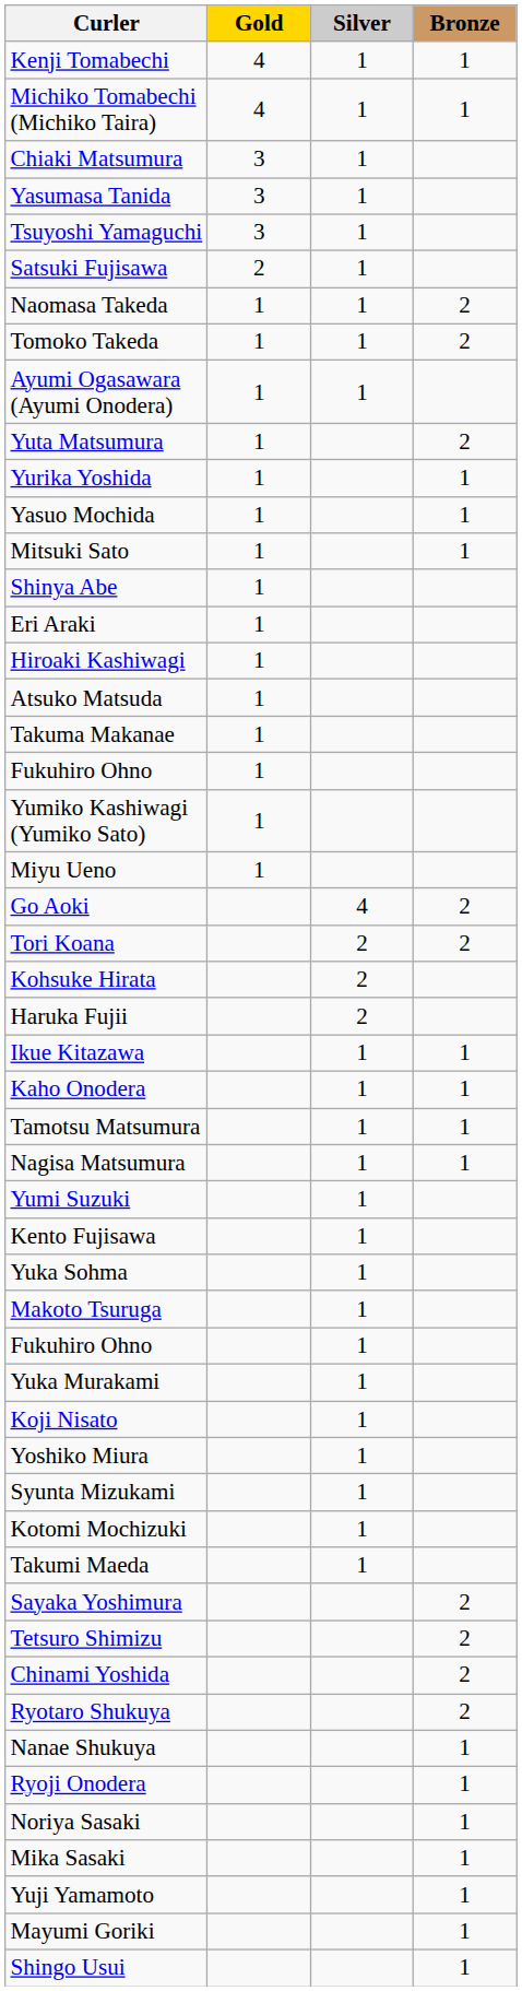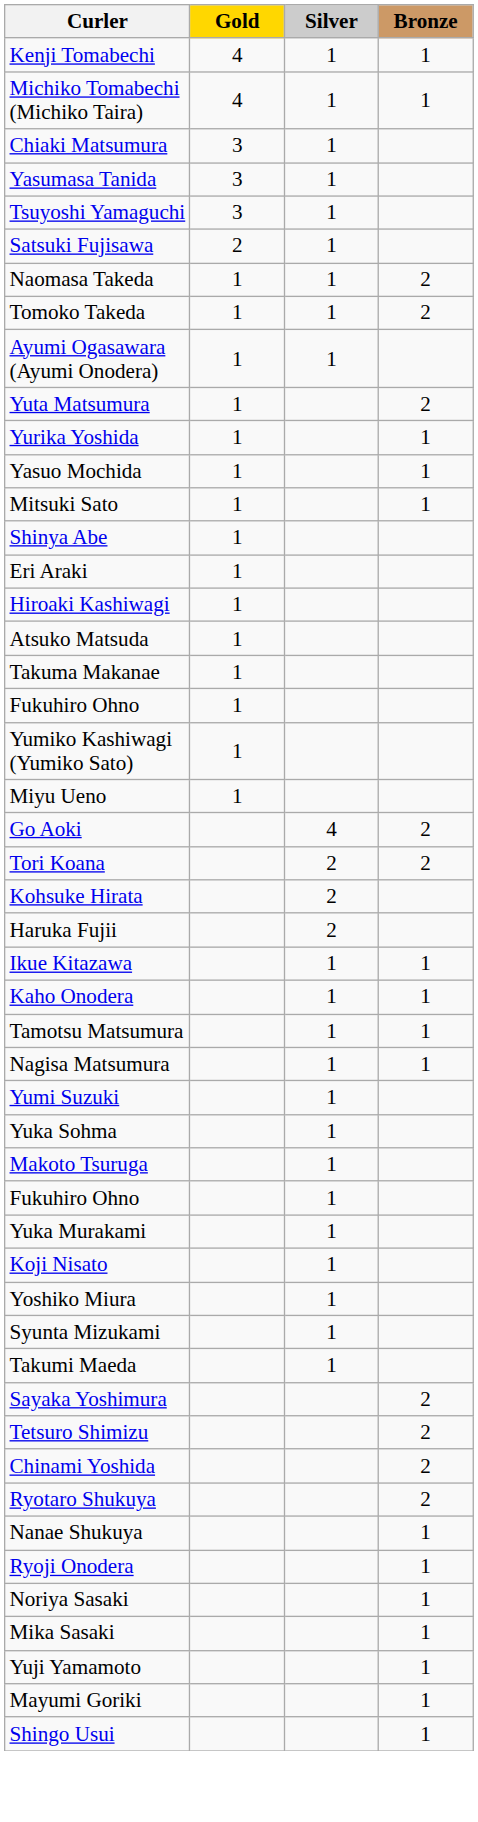 <table class="wikitable sortable" style="text-align:center;">
 <tr>
 <th>Curler</th>
 <th style="background: #FFD700; width: 4em;">Gold</th>
 <th style="background: #CCCCCC; width: 4em;">Silver</th>
 <th style="background: #CC9966; width: 4em;">Bronze</th>
 </tr>
 <tr>
 <td align="left"><a href='#'>Kenji Tomabechi</a></td>
 <td>4</td>
 <td>1</td>
 <td>1</td>
 </tr>
 <tr>
 <td align="left"><a href='#'>Michiko Tomabechi</a><br>(Michiko Taira)</td>
 <td>4</td>
 <td>1</td>
 <td>1</td>
 </tr>
 <tr>
 <td align="left"><a href='#'>Chiaki Matsumura</a></td>
 <td>3</td>
 <td>1</td>
 <td></td>
 </tr>
 <tr>
 <td align="left"><a href='#'>Yasumasa Tanida</a></td>
 <td>3</td>
 <td>1</td>
 <td></td>
 </tr>
 <tr>
 <td align="left"><a href='#'>Tsuyoshi Yamaguchi</a></td>
 <td>3</td>
 <td>1</td>
 <td></td>
 </tr>
 <tr>
 <td align="left"><a href='#'>Satsuki Fujisawa</a></td>
 <td>2</td>
 <td>1</td>
 <td></td>
 </tr>
 <tr>
 <td align="left">Naomasa Takeda</td>
 <td>1</td>
 <td>1</td>
 <td>2</td>
 </tr>
 <tr>
 <td align="left">Tomoko Takeda</td>
 <td>1</td>
 <td>1</td>
 <td>2</td>
 </tr>
 <tr>
 <td align="left"><a href='#'>Ayumi Ogasawara</a><br>(Ayumi Onodera)</td>
 <td>1</td>
 <td>1</td>
 <td></td>
 </tr>
 <tr>
 <td align="left"><a href='#'>Yuta Matsumura</a></td>
 <td>1</td>
 <td></td>
 <td>2</td>
 </tr>
 <tr>
 <td align="left"><a href='#'>Yurika Yoshida</a></td>
 <td>1</td>
 <td></td>
 <td>1</td>
 </tr>
 <tr>
 <td align="left">Yasuo Mochida</td>
 <td>1</td>
 <td></td>
 <td>1</td>
 </tr>
 <tr>
 <td align="left">Mitsuki Sato</td>
 <td>1</td>
 <td></td>
 <td>1</td>
 </tr>
 <tr>
 <td align="left"><a href='#'>Shinya Abe</a></td>
 <td>1</td>
 <td></td>
 <td></td>
 </tr>
 <tr>
 <td align="left">Eri Araki</td>
 <td>1</td>
 <td></td>
 <td></td>
 </tr>
 <tr>
 <td align="left"><a href='#'>Hiroaki Kashiwagi</a></td>
 <td>1</td>
 <td></td>
 <td></td>
 </tr>
 <tr>
 <td align="left">Atsuko Matsuda</td>
 <td>1</td>
 <td></td>
 <td></td>
 </tr>
 <tr>
 <td align="left">Takuma Makanae</td>
 <td>1</td>
 <td></td>
 <td></td>
 </tr>
 <tr>
 <td align="left">Fukuhiro Ohno</td>
 <td>1</td>
 <td></td>
 <td></td>
 </tr>
 <tr>
 <td align="left">Yumiko Kashiwagi<br>(Yumiko Sato)</td>
 <td>1</td>
 <td></td>
 <td></td>
 </tr>
 <tr>
 <td align="left">Miyu Ueno</td>
 <td>1</td>
 <td></td>
 <td></td>
 </tr>
 <tr>
 <td align="left"><a href='#'>Go Aoki</a></td>
 <td></td>
 <td>4</td>
 <td>2</td>
 </tr>
 <tr>
 <td align="left"><a href='#'>Tori Koana</a></td>
 <td></td>
 <td>2</td>
 <td>2</td>
 </tr>
 <tr>
 <td align="left"><a href='#'>Kohsuke Hirata</a></td>
 <td></td>
 <td>2</td>
 <td></td>
 </tr>
 <tr>
 <td align="left">Haruka Fujii</td>
 <td></td>
 <td>2</td>
 <td></td>
 </tr>
 <tr>
 <td align="left"><a href='#'>Ikue Kitazawa</a></td>
 <td></td>
 <td>1</td>
 <td>1</td>
 </tr>
 <tr>
 <td align="left"><a href='#'>Kaho Onodera</a></td>
 <td></td>
 <td>1</td>
 <td>1</td>
 </tr>
 <tr>
 <td align="left">Tamotsu Matsumura</td>
 <td></td>
 <td>1</td>
 <td>1</td>
 </tr>
 <tr>
 <td align="left">Nagisa Matsumura</td>
 <td></td>
 <td>1</td>
 <td>1</td>
 </tr>
 <tr>
 <td align="left"><a href='#'>Yumi Suzuki</a></td>
 <td></td>
 <td>1</td>
 <td></td>
 </tr>
 <tr>
-<td align="left">Kento Fujisawa</td>
-<td></td>
-<td>1</td>
-<td></td>
-</tr>
-<tr>
 <td align="left">Yuka Sohma</td>
 <td></td>
 <td>1</td>
 <td></td>
 </tr>
 <tr>
 <td align="left"><a href='#'>Makoto Tsuruga</a></td>
 <td></td>
 <td>1</td>
 <td></td>
 </tr>
 <tr>
 <td align="left">Fukuhiro Ohno</td>
 <td></td>
 <td>1</td>
 <td></td>
 </tr>
 <tr>
 <td align="left">Yuka Murakami</td>
 <td></td>
 <td>1</td>
 <td></td>
 </tr>
 <tr>
 <td align="left"><a href='#'>Koji Nisato</a></td>
 <td></td>
 <td>1</td>
 <td></td>
 </tr>
 <tr>
 <td align="left">Yoshiko Miura</td>
 <td></td>
 <td>1</td>
 <td></td>
 </tr>
 <tr>
 <td align="left">Syunta Mizukami</td>
-<td></td>
-<td>1</td>
-<td></td>
-</tr>
-<tr>
-<td align="left">Kotomi Mochizuki</td>
 <td></td>
 <td>1</td>
 <td></td>
 </tr>
 <tr>
 <td align="left">Takumi Maeda</td>
 <td></td>
 <td>1</td>
 <td></td>
 </tr>
 <tr>
 <td align="left"><a href='#'>Sayaka Yoshimura</a></td>
 <td></td>
 <td></td>
 <td>2</td>
 </tr>
 <tr>
 <td align="left"><a href='#'>Tetsuro Shimizu</a></td>
 <td></td>
 <td></td>
 <td>2</td>
 </tr>
 <tr>
 <td align="left"><a href='#'>Chinami Yoshida</a></td>
 <td></td>
 <td></td>
 <td>2</td>
 </tr>
 <tr>
 <td align="left"><a href='#'>Ryotaro Shukuya</a></td>
 <td></td>
 <td></td>
 <td>2</td>
 </tr>
 <tr>
 <td align="left">Nanae Shukuya</td>
 <td></td>
 <td></td>
 <td>1</td>
 </tr>
 <tr>
 <td align="left"><a href='#'>Ryoji Onodera</a></td>
 <td></td>
 <td></td>
 <td>1</td>
 </tr>
 <tr>
 <td align="left">Noriya Sasaki</td>
 <td></td>
 <td></td>
 <td>1</td>
 </tr>
 <tr>
 <td align="left">Mika Sasaki</td>
 <td></td>
 <td></td>
 <td>1</td>
 </tr>
 <tr>
 <td align="left">Yuji Yamamoto</td>
 <td></td>
 <td></td>
 <td>1</td>
 </tr>
 <tr>
 <td align="left">Mayumi Goriki</td>
 <td></td>
 <td></td>
 <td>1</td>
 </tr>
 <tr>
 <td align="left"><a href='#'>Shingo Usui</a></td>
 <td></td>
 <td></td>
 <td>1<br></td>
 </tr>
 </table>
